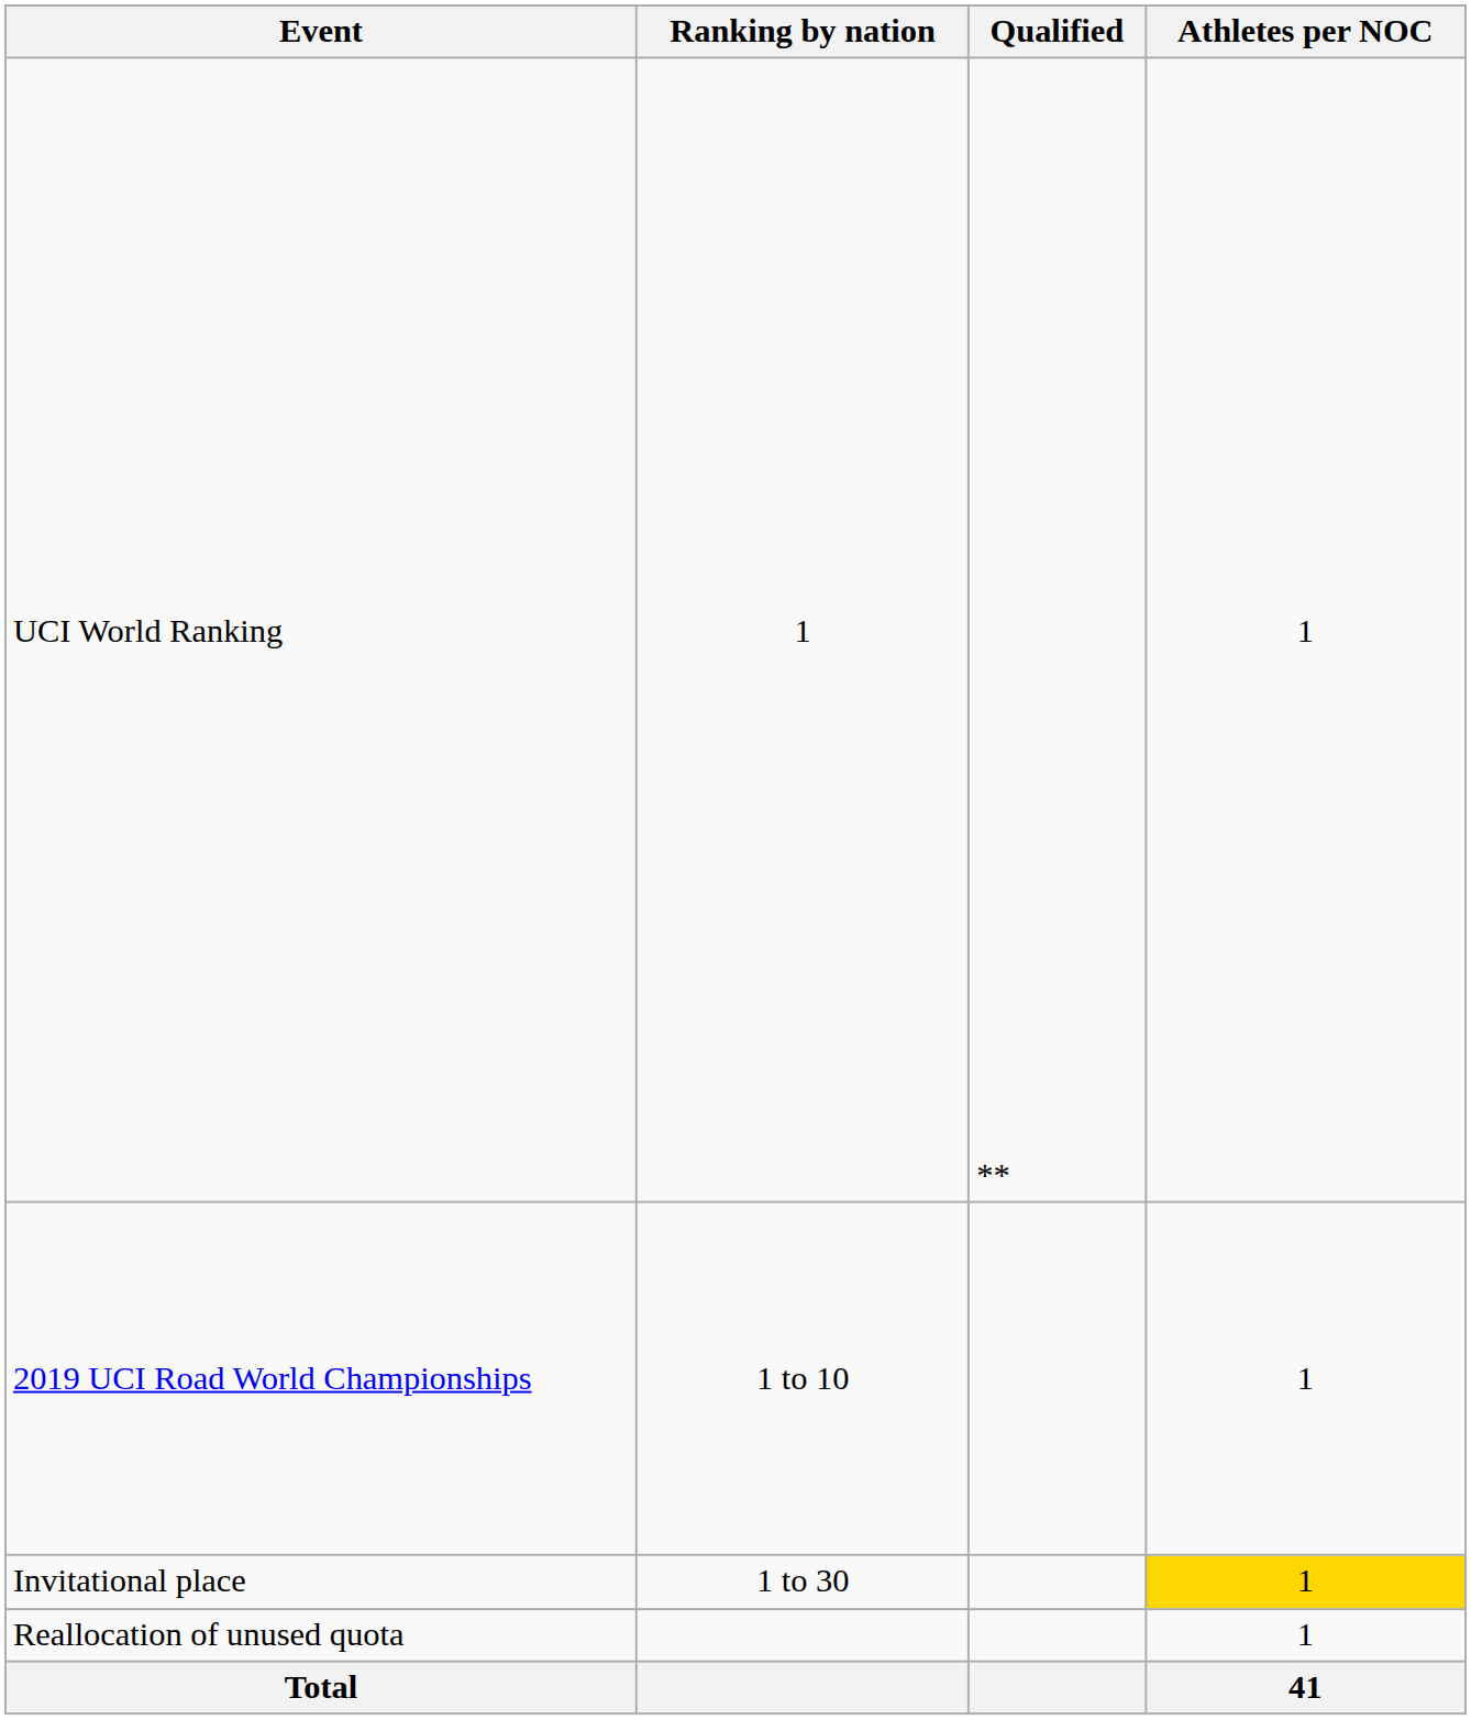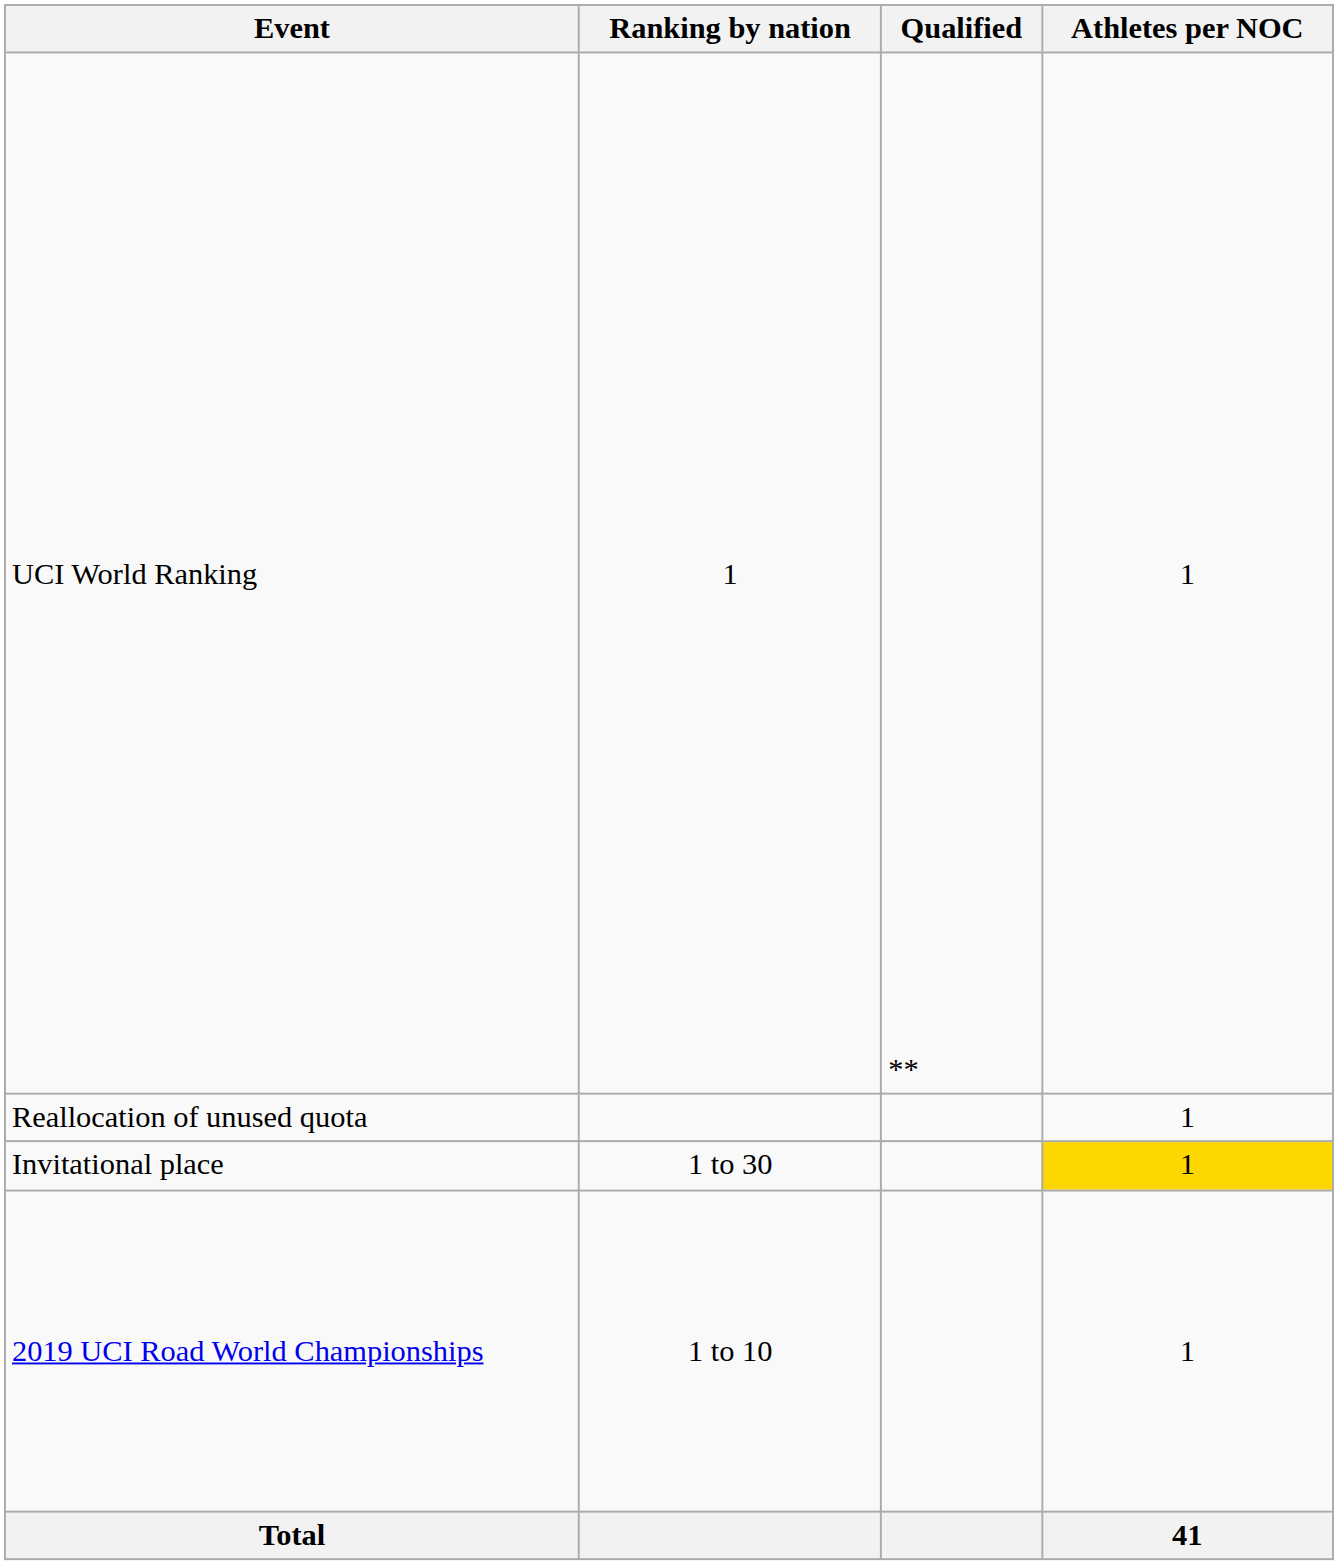 <table class="wikitable"  style="width:700px; text-align:center;">
 <tr>
 <th>Event</th>
 <th>Ranking by nation</th>
 <th>Qualified</th>
 <th>Athletes per NOC</th>
 </tr>
 <tr>
 <td align=left>UCI World Ranking</td>
 <td>1</td>
 <td align="left"><br><br><br><br><br><br><br><br><br><br><br><br><br><br><br><br><br><br><br><br><br><br><br><br><br><br><br><s></s><br><br>**</td>
 <td>1</td>
 </tr>
 <tr>
-<td align=left><a href='#'>2019 UCI Road World Championships</a></td>
-<td>1 to 10</td>
-<td align="left"><br><br><br><br><br><br><br><br><br></td>
+<td align=left>Reallocation of unused quota</td>
+<td></td>
+<td align="left"></td>
 <td>1</td>
 </tr>
 <tr>
 <td align=left>Invitational place</td>
 <td>1 to 30</td>
 <td align="left"></td>
 <td style="background: gold;">1</td>
 </tr>
 <tr>
-<td align=left>Reallocation of unused quota</td>
-<td></td>
-<td align="left"></td>
+<td align=left><a href='#'>2019 UCI Road World Championships</a></td>
+<td>1 to 10</td>
+<td align="left"><br><br><br><br><br><br><br><br><br></td>
 <td>1</td>
 </tr>
 <tr>
 <th>Total</th>
 <th></th>
 <th></th>
 <th>41</th>
 </tr>
 </table>
